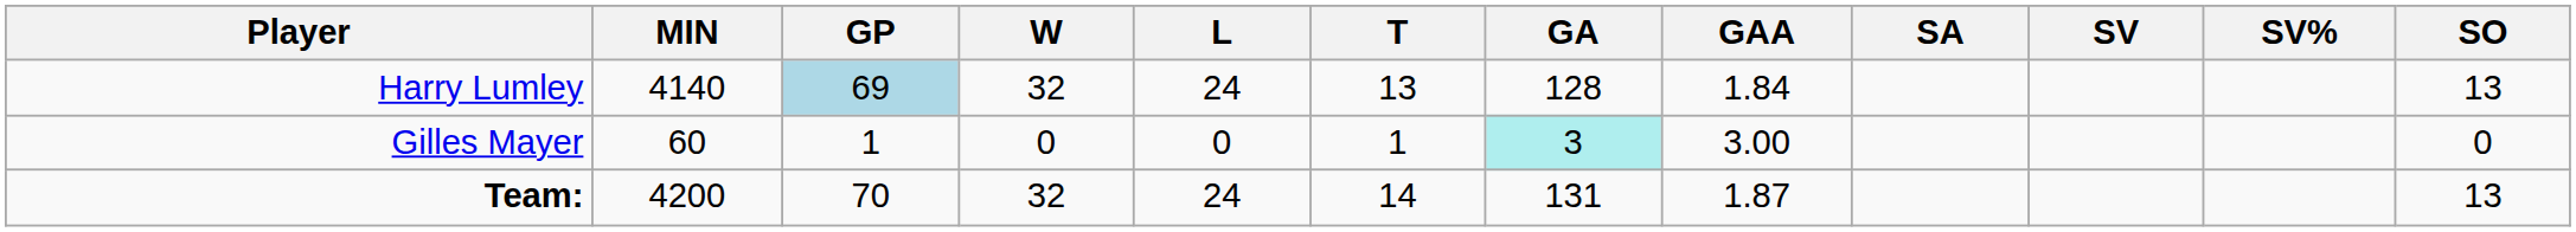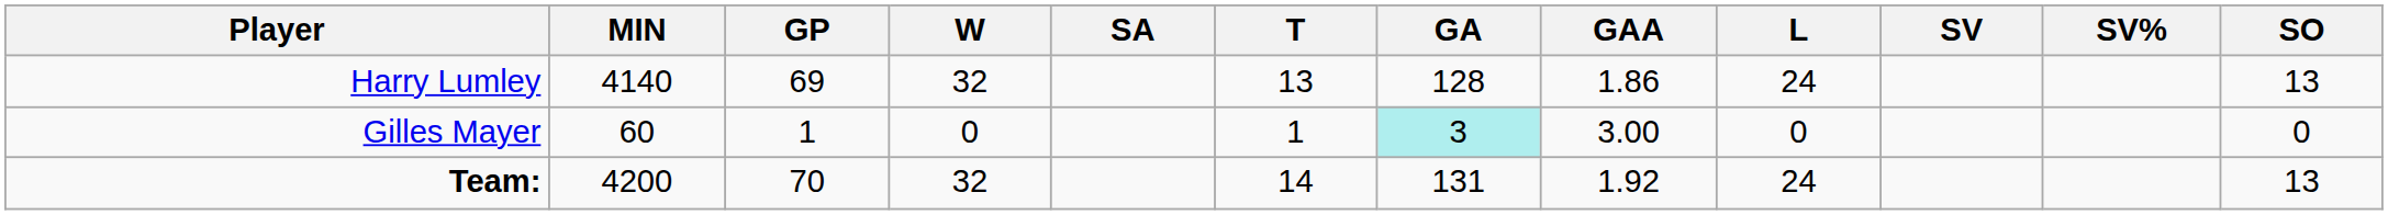 <table class="wikitable sortable" width="60%">
 <tr>
 <th bgcolor="#DDDDFF" width="10%">Player</th>
 <th width="3%" bgcolor="#DDDDFF">MIN</th>
 <th width="3%" bgcolor="#DDDDFF">GP</th>
 <th width="3%" bgcolor="#DDDDFF">W</th>
-<th width="3%" bgcolor="#DDDDFF">L</th>
+<th width="3%" bgcolor="#DDDDFF">SA</th>
 <th width="3%" bgcolor="#DDDDFF">T</th>
 <th width="3%" bgcolor="#DDDDFF">GA</th>
 <th width="3%" bgcolor="#DDDDFF">GAA</th>
-<th width="3%" bgcolor="#DDDDFF">SA</th>
+<th width="3%" bgcolor="#DDDDFF">L</th>
 <th width="3%" bgcolor="#DDDDFF">SV</th>
 <th width="3%" bgcolor="#DDDDFF">SV%</th>
 <th width="3%" bgcolor="#DDDDFF">SO</th>
 </tr>
 <tr align="center">
 <td align="right"><a href='#'>Harry Lumley</a></td>
 <td>4140</td>
-<td style="background: lightblue;">69</td>
+<td>69</td>
 <td>32</td>
-<td>24</td>
+<td></td>
 <td>13</td>
 <td>128</td>
-<td>1.84</td>
-<td></td>
+<td>1.86</td>
+<td>24</td>
 <td></td>
 <td></td>
 <td>13</td>
 </tr>
 <tr align="center">
 <td align="right"><a href='#'>Gilles Mayer</a></td>
 <td>60</td>
 <td>1</td>
 <td>0</td>
-<td>0</td>
+<td></td>
 <td>1</td>
 <td style="background: paleturquoise;">3</td>
 <td>3.00</td>
-<td></td>
+<td>0</td>
 <td></td>
 <td></td>
 <td>0</td>
 </tr>
 <tr align="center">
 <td align="right"><strong>Team:</strong></td>
 <td>4200</td>
 <td>70</td>
 <td>32</td>
-<td>24</td>
+<td></td>
 <td>14</td>
 <td>131</td>
-<td>1.87</td>
-<td></td>
+<td>1.92</td>
+<td>24</td>
 <td></td>
 <td></td>
 <td>13</td>
 </tr>
 </table>
